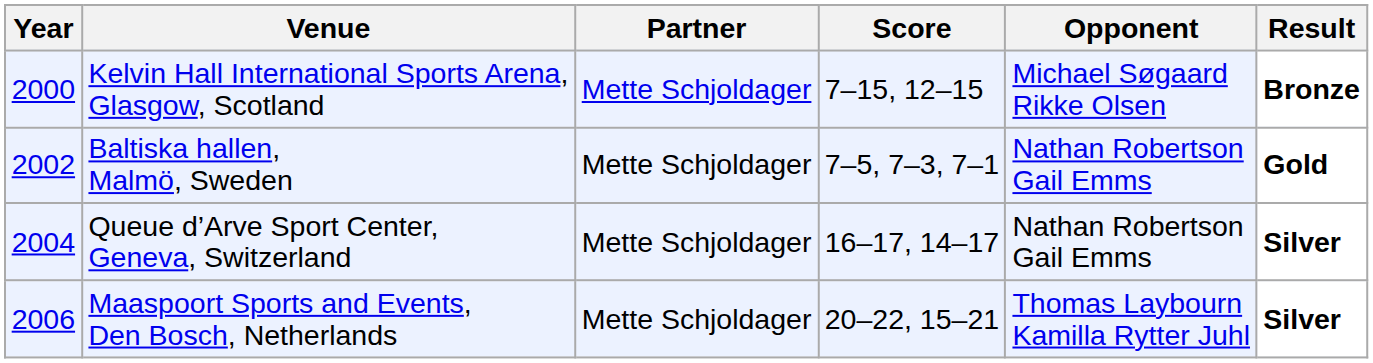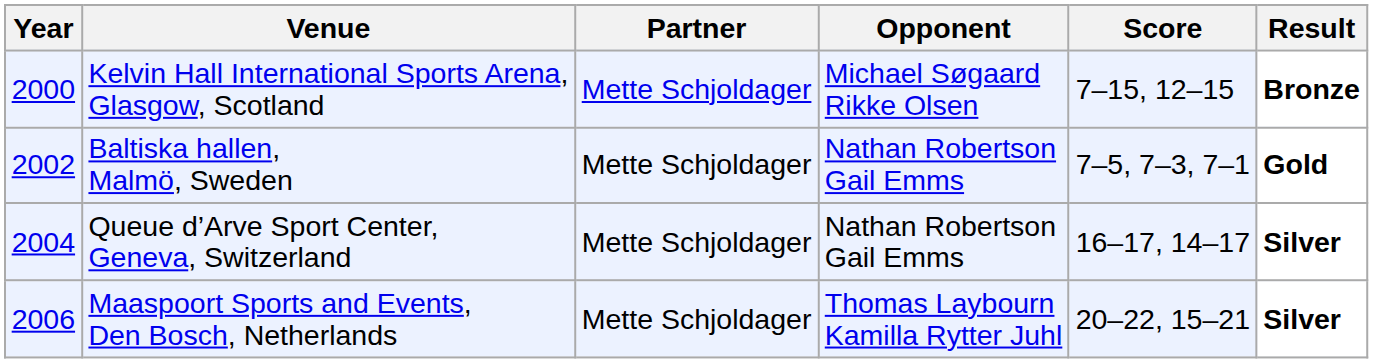 <table class="sortable wikitable" style="font-size: 90%;">
 <tr>
 <th>Year</th>
 <th>Venue</th>
 <th>Partner</th>
+<th>Opponent</th>
 <th>Score</th>
-<th>Opponent</th>
 <th>Result</th>
 </tr>
 <tr style="background:#ECF2FF">
 <td align="center"><a href='#'>2000</a></td>
 <td align="left"><a href='#'>Kelvin Hall International Sports Arena</a>,<br><a href='#'>Glasgow</a>, Scotland</td>
 <td align="left"> <a href='#'>Mette Schjoldager</a></td>
+<td align="left"> <a href='#'>Michael Søgaard</a><br> <a href='#'>Rikke Olsen</a></td>
 <td align="left">7–15, 12–15</td>
-<td align="left"> <a href='#'>Michael Søgaard</a><br> <a href='#'>Rikke Olsen</a></td>
 <td style="text-align:left; background:white"> <strong>Bronze</strong></td>
 </tr>
 <tr style="background:#ECF2FF">
 <td align="center"><a href='#'>2002</a></td>
 <td align="left"><a href='#'>Baltiska hallen</a>,<br><a href='#'>Malmö</a>, Sweden</td>
 <td align="left"> Mette Schjoldager</td>
+<td align="left"> <a href='#'>Nathan Robertson</a><br> <a href='#'>Gail Emms</a></td>
 <td align="left">7–5, 7–3, 7–1</td>
-<td align="left"> <a href='#'>Nathan Robertson</a><br> <a href='#'>Gail Emms</a></td>
 <td style="text-align:left; background:white"> <strong>Gold</strong></td>
 </tr>
 <tr style="background:#ECF2FF">
 <td align="center"><a href='#'>2004</a></td>
 <td align="left">Queue d’Arve Sport Center,<br><a href='#'>Geneva</a>, Switzerland</td>
 <td align="left"> Mette Schjoldager</td>
+<td align="left"> Nathan Robertson<br> Gail Emms</td>
 <td align="left">16–17, 14–17</td>
-<td align="left"> Nathan Robertson<br> Gail Emms</td>
 <td style="text-align:left; background:white"> <strong>Silver</strong></td>
 </tr>
 <tr style="background:#ECF2FF">
 <td align="center"><a href='#'>2006</a></td>
 <td align="left"><a href='#'>Maaspoort Sports and Events</a>,<br><a href='#'>Den Bosch</a>, Netherlands</td>
 <td align="left"> Mette Schjoldager</td>
+<td align="left"> <a href='#'>Thomas Laybourn</a><br> <a href='#'>Kamilla Rytter Juhl</a></td>
 <td align="left">20–22, 15–21</td>
-<td align="left"> <a href='#'>Thomas Laybourn</a><br> <a href='#'>Kamilla Rytter Juhl</a></td>
 <td style="text-align:left; background:white"> <strong>Silver</strong></td>
 </tr>
 </table>
